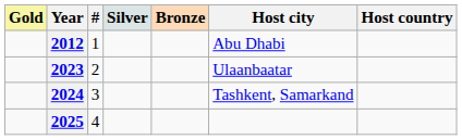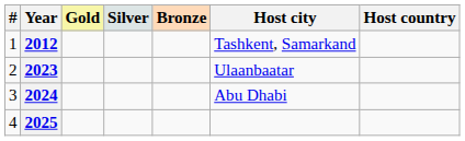 <table class="wikitable sortable plainrowheaders">
 <tr>
+<th scope="col">#</th>
+<th scope="col">Year</th>
 <th scope="col" style="background:#F7F6A8"> Gold</th>
-<th scope="col">Year</th>
-<th scope="col">#</th>
 <th scope="col" style="background:#DCE5E5"> Silver</th>
 <th scope="col" style="background:#FFDAB9"> Bronze</th>
 <th scope="col">Host city</th>
 <th scope="col">Host country</th>
 </tr>
 <tr>
-<td> </td>
+<td align=center>1</td>
 <th scope="row"><a href='#'>2012</a></th>
-<td align=center>1</td>
 <td> </td>
 <td> </td>
-<td><a href='#'>Abu Dhabi</a></td>
+<td> </td>
+<td><a href='#'>Tashkent</a>, <a href='#'>Samarkand</a></td>
 <td></td>
 </tr>
 <tr>
+<td align=center>2</td>
+<th scope="row"><a href='#'>2023</a></th>
 <td> </td>
-<th scope="row"><a href='#'>2023</a></th>
-<td align=center>2</td>
 <td> </td>
 <td> </td>
 <td><a href='#'>Ulaanbaatar</a></td>
 <td></td>
 </tr>
 <tr>
-<td colspan="row"> </td>
+<td align=center>3</td>
 <th scope="row"><a href='#'>2024</a></th>
-<td align=center>3</td>
 <td colspan="row"> </td>
 <td colspan="row"> </td>
-<td><a href='#'>Tashkent</a>, <a href='#'>Samarkand</a></td>
+<td colspan="row"> </td>
+<td><a href='#'>Abu Dhabi</a></td>
 <td></td>
 </tr>
 <tr>
+<td align=center>4</td>
+<th scope="row"><a href='#'>2025</a></th>
 <td colspan="row"></td>
-<th scope="row"><a href='#'>2025</a></th>
-<td align=center>4</td>
 <td colspan="row"></td>
 <td colspan="row"></td>
 <td></td>
 <td></td>
 </tr>
 </table>
